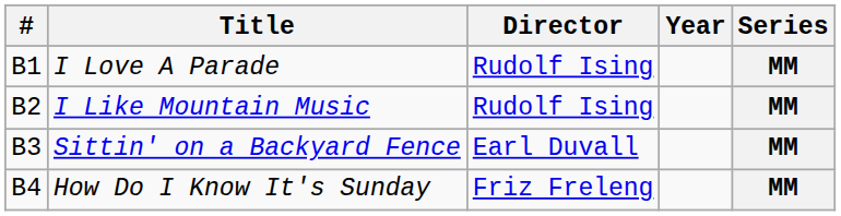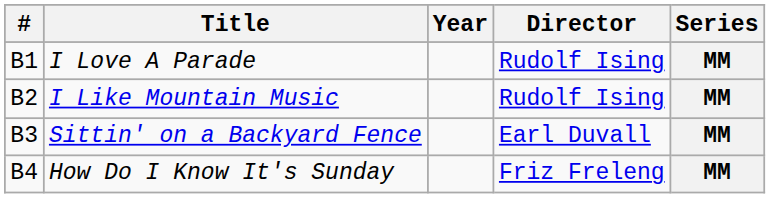 <table class="wikitable sortable">
 <tr>
 <th>#</th>
 <th>Title</th>
+<th>Year</th>
 <th>Director</th>
-<th>Year</th>
 <th>Series</th>
 </tr>
 <tr>
 <td>B1</td>
 <td><em>I Love A Parade</em></td>
+<td></td>
 <td><a href='#'>Rudolf Ising</a></td>
-<td></td>
 <th>MM</th>
 </tr>
 <tr>
 <td>B2</td>
 <td><em><a href='#'>I Like Mountain Music</a></em></td>
+<td></td>
 <td><a href='#'>Rudolf Ising</a></td>
-<td></td>
 <th>MM</th>
 </tr>
 <tr>
 <td>B3</td>
 <td><em><a href='#'>Sittin' on a Backyard Fence</a></em></td>
+<td></td>
 <td><a href='#'>Earl Duvall</a></td>
-<td></td>
 <th>MM</th>
 </tr>
 <tr>
 <td>B4</td>
 <td><em>How Do I Know It's Sunday</em></td>
+<td></td>
 <td><a href='#'>Friz Freleng</a></td>
-<td></td>
 <th>MM</th>
 </tr>
 </table>
